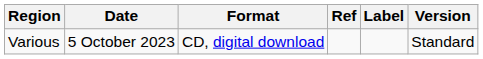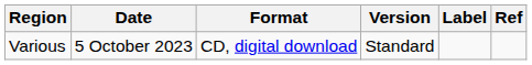 <table class="wikitable sortable">
 <tr>
 <th>Region</th>
 <th>Date</th>
 <th>Format</th>
+<th>Version</th>
+<th>Label</th>
 <th>Ref</th>
-<th>Label</th>
-<th>Version</th>
 </tr>
 <tr>
 <td>Various</td>
 <td>5 October 2023</td>
 <td Compact disc>CD, <a href='#'>digital download</a></td>
+<td>Standard</td>
 <td></td>
 <td></td>
-<td>Standard</td>
 </tr>
 </table>
